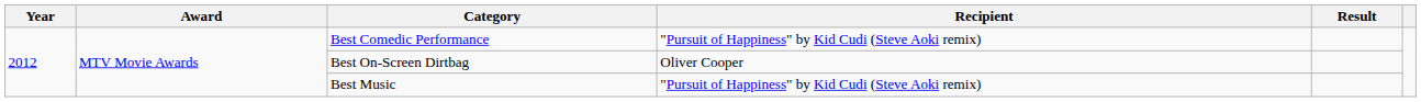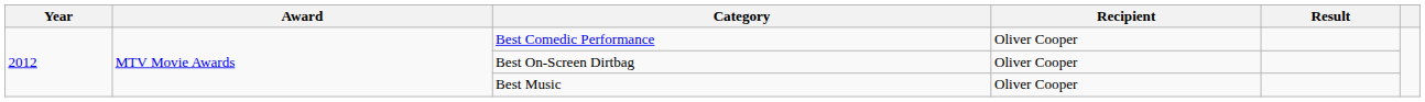 <table class="wikitable" style="width:99%;">
 <tr>
 <th>Year</th>
 <th>Award</th>
 <th>Category</th>
 <th>Recipient</th>
 <th>Result</th>
 <th></th>
 </tr>
 <tr>
 <td rowspan="3"><a href='#'>2012</a></td>
 <td rowspan="3"><a href='#'>MTV Movie Awards</a></td>
 <td><a href='#'>Best Comedic Performance</a></td>
-<td>"<a href='#'>Pursuit of Happiness</a>" by <a href='#'>Kid Cudi</a> (<a href='#'>Steve Aoki</a> remix)</td>
+<td>Oliver Cooper</td>
 <td></td>
 <td style="text-align:center;" rowspan="3"><br></td>
 </tr>
 <tr>
 <td>Best On-Screen Dirtbag</td>
 <td>Oliver Cooper</td>
 <td></td>
 </tr>
 <tr>
 <td>Best Music</td>
-<td>"<a href='#'>Pursuit of Happiness</a>" by <a href='#'>Kid Cudi</a> (<a href='#'>Steve Aoki</a> remix)</td>
+<td>Oliver Cooper</td>
 <td></td>
 </tr>
 </table>
